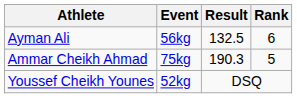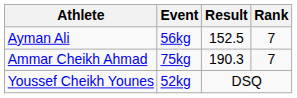 <table class=wikitable style="font-size:90%">
 <tr>
 <th>Athlete</th>
 <th>Event</th>
 <th>Result</th>
 <th>Rank</th>
 </tr>
 <tr>
 <td><a href='#'>Ayman Ali</a></td>
 <td><a href='#'>56kg</a></td>
-<td style="text-align:center;">132.5</td>
-<td style="text-align:center;">6</td>
+<td style="text-align:center;">152.5</td>
+<td style="text-align:center;">7</td>
 </tr>
 <tr>
 <td><a href='#'>Ammar Cheikh Ahmad</a></td>
 <td><a href='#'>75kg</a></td>
 <td style="text-align:center;">190.3</td>
-<td style="text-align:center;">5</td>
+<td style="text-align:center;">7</td>
 </tr>
 <tr>
 <td><a href='#'>Youssef Cheikh Younes</a></td>
 <td><a href='#'>52kg</a></td>
 <td style="text-align:center;" colspan="2">DSQ</td>
 </tr>
 </table>
